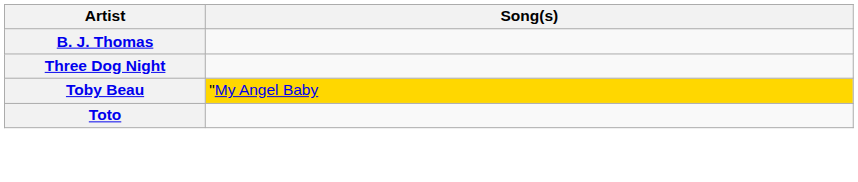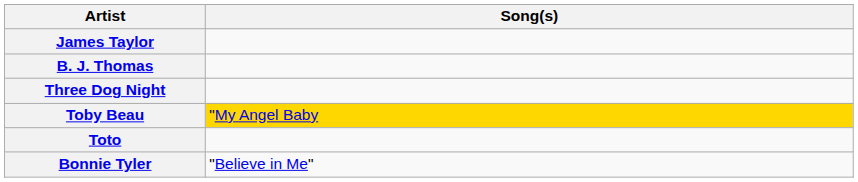 <table class="wikitable plainrowheaders sortable">
 <tr>
 <th scope="col" style="width:200px;">Artist</th>
 <th scope="col" style="width:660px;">Song(s)</th>
+</tr>
+<tr>
+<th scope="row"><a href='#'>James Taylor</a></th>
+<td></td>
 </tr>
 <tr>
 <th scope="row"><a href='#'>B. J. Thomas</a></th>
 <td></td>
 </tr>
 <tr>
 <th scope="row"><a href='#'>Three Dog Night</a></th>
 <td></td>
 </tr>
 <tr>
 <th scope="row"><a href='#'>Toby Beau</a></th>
 <td style="background: gold;">"<a href='#'>My Angel Baby</a></td>
 </tr>
 <tr>
 <th scope="row"><a href='#'>Toto</a></th>
 <td></td>
 </tr>
+<tr>
+<th scope="row"><a href='#'>Bonnie Tyler</a></th>
+<td>"<a href='#'>Believe in Me</a>"</td>
+</tr>
 </table>
